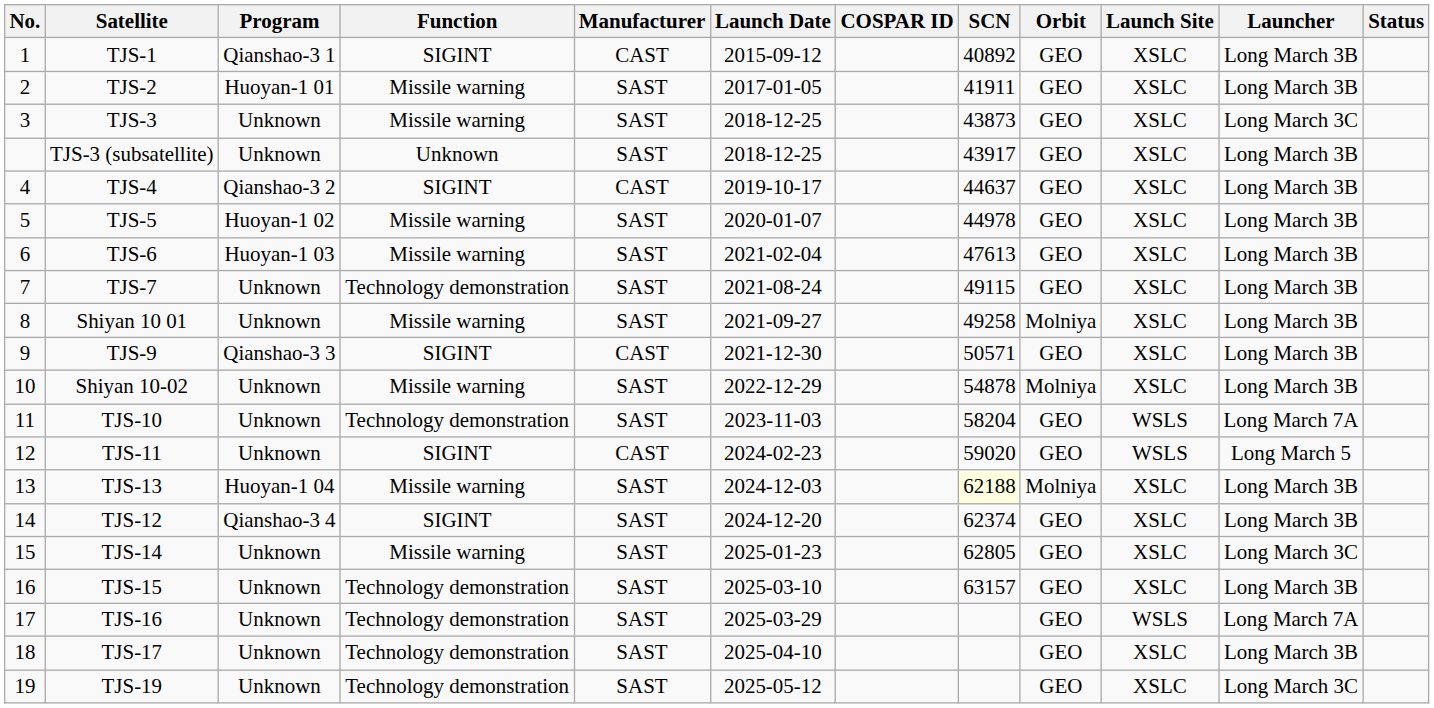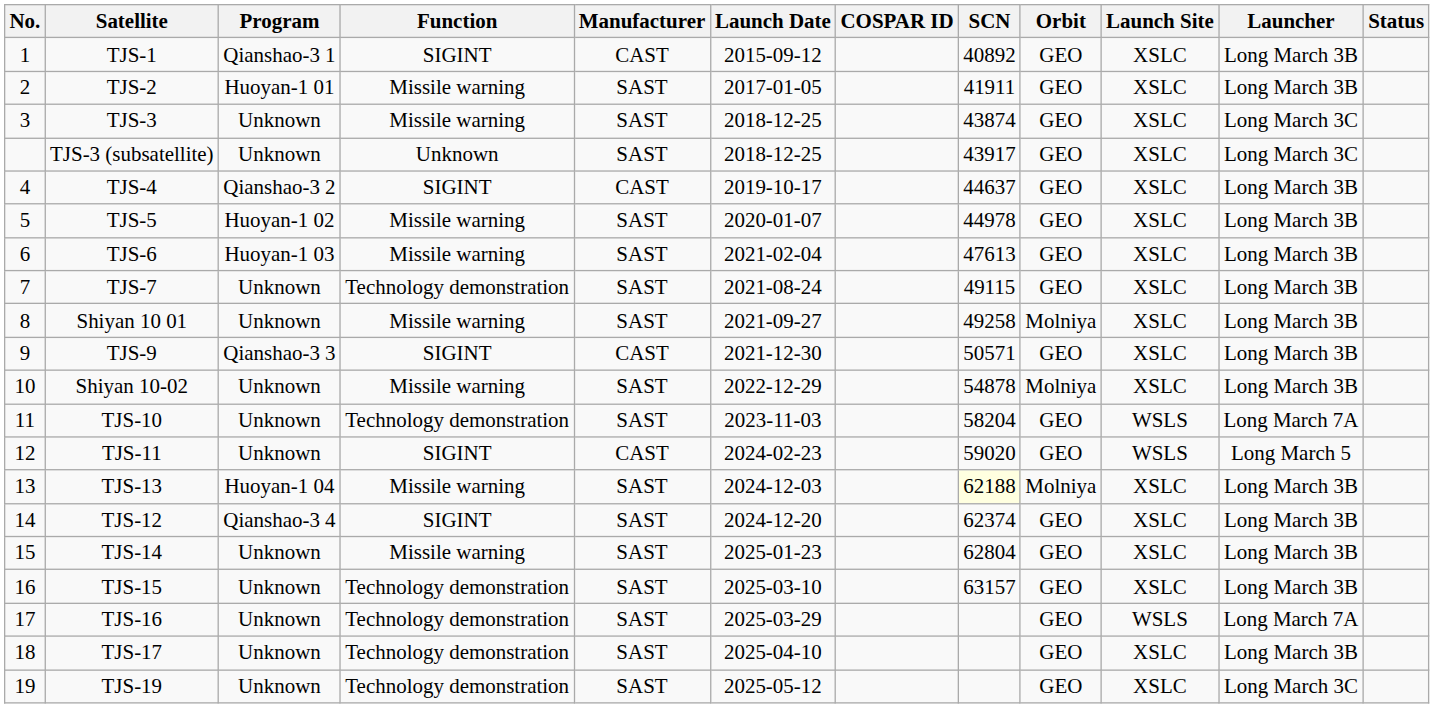 <table class="sortable wikitable" style="text-align: center">
 <tr align = center>
 <th>No.</th>
 <th>Satellite</th>
 <th>Program</th>
 <th>Function</th>
 <th>Manufacturer</th>
 <th>Launch Date</th>
 <th>COSPAR ID</th>
 <th>SCN</th>
 <th>Orbit</th>
 <th>Launch Site</th>
 <th>Launcher</th>
 <th>Status</th>
 </tr>
 <tr>
 <td>1</td>
 <td>TJS-1</td>
 <td>Qianshao-3 1</td>
 <td>SIGINT</td>
 <td>CAST</td>
 <td>2015-09-12</td>
 <td></td>
 <td>40892</td>
 <td>GEO</td>
 <td>XSLC</td>
 <td>Long March 3B</td>
 <td></td>
 </tr>
 <tr>
 <td>2</td>
 <td>TJS-2</td>
 <td>Huoyan-1 01</td>
 <td>Missile warning</td>
 <td>SAST</td>
 <td>2017-01-05</td>
 <td></td>
 <td>41911</td>
 <td>GEO</td>
 <td>XSLC</td>
 <td>Long March 3B</td>
 <td></td>
 </tr>
 <tr>
 <td>3</td>
 <td>TJS-3</td>
 <td>Unknown</td>
 <td>Missile warning</td>
 <td>SAST</td>
 <td>2018-12-25</td>
 <td></td>
-<td>43873</td>
+<td>43874</td>
 <td>GEO</td>
 <td>XSLC</td>
 <td>Long March 3C</td>
 <td></td>
 </tr>
 <tr>
 <td></td>
 <td>TJS-3 (subsatellite)</td>
 <td>Unknown</td>
 <td>Unknown</td>
 <td>SAST</td>
 <td>2018-12-25</td>
 <td></td>
 <td>43917</td>
 <td>GEO</td>
 <td>XSLC</td>
-<td>Long March 3B</td>
+<td>Long March 3C</td>
 <td></td>
 </tr>
 <tr>
 <td>4</td>
 <td>TJS-4</td>
 <td>Qianshao-3 2</td>
 <td>SIGINT</td>
 <td>CAST</td>
 <td>2019-10-17</td>
 <td></td>
 <td>44637</td>
 <td>GEO</td>
 <td>XSLC</td>
 <td>Long March 3B</td>
 <td></td>
 </tr>
 <tr>
 <td>5</td>
 <td>TJS-5</td>
 <td>Huoyan-1 02</td>
 <td>Missile warning</td>
 <td>SAST</td>
 <td>2020-01-07</td>
 <td></td>
 <td>44978</td>
 <td>GEO</td>
 <td>XSLC</td>
 <td>Long March 3B</td>
 <td></td>
 </tr>
 <tr>
 <td>6</td>
 <td>TJS-6</td>
 <td>Huoyan-1 03</td>
 <td>Missile warning</td>
 <td>SAST</td>
 <td>2021-02-04</td>
 <td></td>
 <td>47613</td>
 <td>GEO</td>
 <td>XSLC</td>
 <td>Long March 3B</td>
 <td></td>
 </tr>
 <tr>
 <td>7</td>
 <td>TJS-7</td>
 <td>Unknown</td>
 <td>Technology demonstration</td>
 <td>SAST</td>
 <td>2021-08-24</td>
 <td></td>
 <td>49115</td>
 <td>GEO</td>
 <td>XSLC</td>
 <td>Long March 3B</td>
 <td></td>
 </tr>
 <tr>
 <td>8</td>
 <td>Shiyan 10 01</td>
 <td>Unknown</td>
 <td>Missile warning</td>
 <td>SAST</td>
 <td>2021-09-27</td>
 <td></td>
 <td>49258</td>
 <td>Molniya</td>
 <td>XSLC</td>
 <td>Long March 3B</td>
 <td></td>
 </tr>
 <tr>
 <td>9</td>
 <td>TJS-9</td>
 <td>Qianshao-3 3</td>
 <td>SIGINT</td>
 <td>CAST</td>
 <td>2021-12-30</td>
 <td></td>
 <td>50571</td>
 <td>GEO</td>
 <td>XSLC</td>
 <td>Long March 3B</td>
 <td></td>
 </tr>
 <tr>
 <td>10</td>
 <td>Shiyan 10-02</td>
 <td>Unknown</td>
 <td>Missile warning</td>
 <td>SAST</td>
 <td>2022-12-29</td>
 <td></td>
 <td>54878</td>
 <td>Molniya</td>
 <td>XSLC</td>
 <td>Long March 3B</td>
 <td></td>
 </tr>
 <tr>
 <td>11</td>
 <td>TJS-10</td>
 <td>Unknown</td>
 <td>Technology demonstration</td>
 <td>SAST</td>
 <td>2023-11-03</td>
 <td></td>
 <td>58204</td>
 <td>GEO</td>
 <td>WSLS</td>
 <td>Long March 7A</td>
 <td></td>
 </tr>
 <tr>
 <td>12</td>
 <td>TJS-11</td>
 <td>Unknown</td>
 <td>SIGINT</td>
 <td>CAST</td>
 <td>2024-02-23</td>
 <td></td>
 <td>59020</td>
 <td>GEO</td>
 <td>WSLS</td>
 <td>Long March 5</td>
 <td></td>
 </tr>
 <tr>
 <td>13</td>
 <td>TJS-13</td>
 <td>Huoyan-1 04</td>
 <td>Missile warning</td>
 <td>SAST</td>
 <td>2024-12-03</td>
 <td></td>
 <td style="background: lightyellow;">62188</td>
 <td>Molniya</td>
 <td>XSLC</td>
 <td>Long March 3B</td>
 <td></td>
 </tr>
 <tr>
 <td>14</td>
 <td>TJS-12</td>
 <td>Qianshao-3 4</td>
 <td>SIGINT</td>
 <td>SAST</td>
 <td>2024-12-20</td>
 <td></td>
 <td>62374</td>
 <td>GEO</td>
 <td>XSLC</td>
 <td>Long March 3B</td>
 <td></td>
 </tr>
 <tr>
 <td>15</td>
 <td>TJS-14</td>
 <td>Unknown</td>
 <td>Missile warning</td>
 <td>SAST</td>
 <td>2025-01-23</td>
 <td></td>
-<td>62805</td>
+<td>62804</td>
 <td>GEO</td>
 <td>XSLC</td>
-<td>Long March 3C</td>
+<td>Long March 3B</td>
 <td></td>
 </tr>
 <tr>
 <td>16</td>
 <td>TJS-15</td>
 <td>Unknown</td>
 <td>Technology demonstration</td>
 <td>SAST</td>
 <td>2025-03-10</td>
 <td></td>
 <td>63157</td>
 <td>GEO</td>
 <td>XSLC</td>
 <td>Long March 3B</td>
 <td></td>
 </tr>
 <tr>
 <td>17</td>
 <td>TJS-16</td>
 <td>Unknown</td>
 <td>Technology demonstration</td>
 <td>SAST</td>
 <td>2025-03-29</td>
 <td></td>
 <td></td>
 <td>GEO</td>
 <td>WSLS</td>
 <td>Long March 7A</td>
 <td></td>
 </tr>
 <tr>
 <td>18</td>
 <td>TJS-17</td>
 <td>Unknown</td>
 <td>Technology demonstration</td>
 <td>SAST</td>
 <td>2025-04-10</td>
 <td></td>
 <td></td>
 <td>GEO</td>
 <td>XSLC</td>
 <td>Long March 3B</td>
 <td></td>
 </tr>
 <tr>
 <td>19</td>
 <td>TJS-19</td>
 <td>Unknown</td>
 <td>Technology demonstration</td>
 <td>SAST</td>
 <td>2025-05-12</td>
 <td></td>
 <td></td>
 <td>GEO</td>
 <td>XSLC</td>
 <td>Long March 3C</td>
 <td></td>
 </tr>
 </table>
